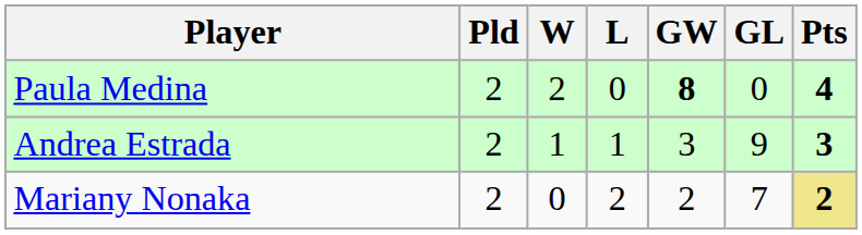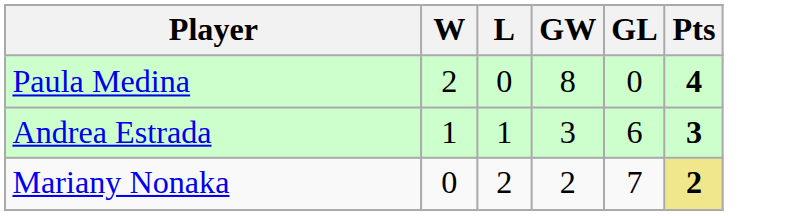 <table class="wikitable" style="text-align:center">
 <tr>
 <th width=200>Player</th>
-<th width=20>Pld</th>
 <th width=20>W</th>
 <th width=20>L</th>
 <th width=20>GW</th>
 <th width=20>GL</th>
 <th width=20>Pts</th>
 </tr>
 <tr bgcolor="ccffcc">
 <td style="text-align:left;"> <a href='#'>Paula Medina</a></td>
 <td>2</td>
-<td>2</td>
 <td>0</td>
-<td><strong>8</strong></td>
+<td>8</td>
 <td>0</td>
 <td><strong>4</strong></td>
 </tr>
 <tr bgcolor="ccffcc">
 <td style="text-align:left;"> <a href='#'>Andrea Estrada</a></td>
-<td>2</td>
 <td>1</td>
 <td>1</td>
 <td>3</td>
-<td>9</td>
+<td>6</td>
 <td><strong>3</strong></td>
 </tr>
 <tr>
 <td style="text-align:left;"> <a href='#'>Mariany Nonaka</a></td>
-<td>2</td>
 <td>0</td>
 <td>2</td>
 <td>2</td>
 <td>7</td>
 <td style="background: khaki;"><strong>2</strong></td>
 </tr>
 </table>
